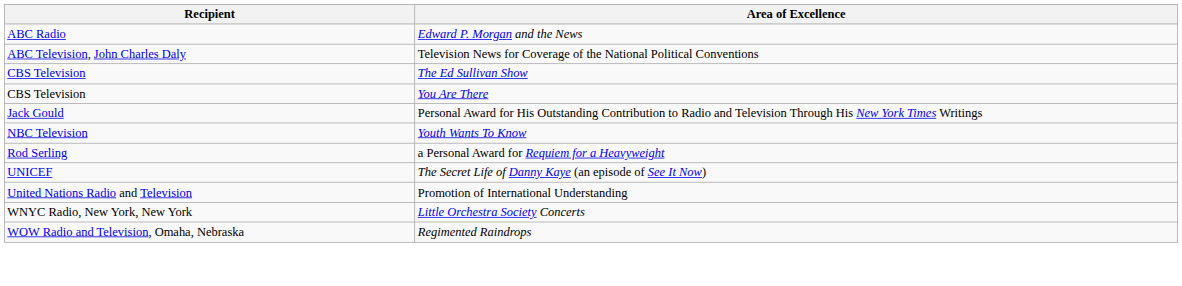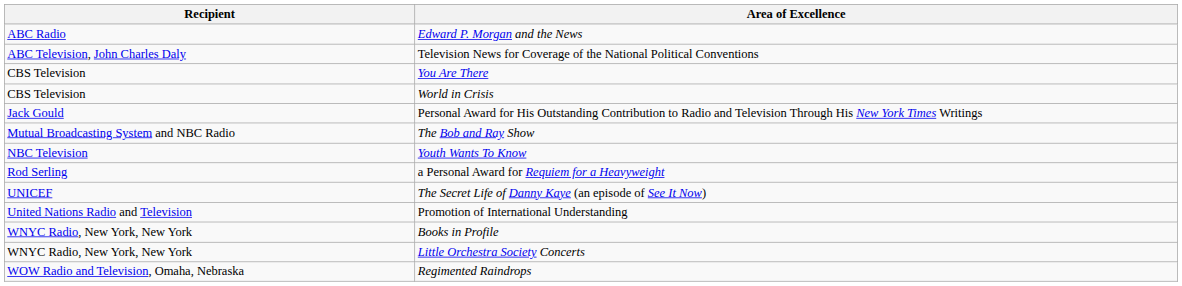 <table class="wikitable" style="width:95%">
 <tr bgcolor="#CCCCCC">
 <th width=35%>Recipient</th>
 <th width=65%>Area of Excellence</th>
 </tr>
 <tr>
 <td rowspan="1"><a href='#'>ABC Radio</a></td>
 <td><em><a href='#'>Edward P. Morgan</a> and the News</em></td>
 </tr>
 <tr>
 <td rowspan="1"><a href='#'>ABC Television</a>, <a href='#'>John Charles Daly</a></td>
 <td>Television News for Coverage of the National Political Conventions</td>
 </tr>
 <tr>
-<td rowspan="1"><a href='#'>CBS Television</a></td>
-<td><em><a href='#'>The Ed Sullivan Show</a></em></td>
-</tr>
-<tr>
 <td rowspan="1">CBS Television</td>
 <td><em><a href='#'>You Are There</a></em></td>
 </tr>
 <tr>
+<td rowspan="1">CBS Television</td>
+<td><em>World in Crisis</em></td>
+</tr>
+<tr>
 <td rowspan="1"><a href='#'>Jack Gould</a></td>
 <td>Personal Award for His Outstanding Contribution to Radio and Television Through His <em><a href='#'>New York Times</a></em> Writings</td>
+</tr>
+<tr>
+<td rowspan="1"><a href='#'>Mutual Broadcasting System</a> and NBC Radio</td>
+<td><em>The <a href='#'>Bob and Ray</a> Show</em></td>
 </tr>
 <tr>
 <td rowspan="1"><a href='#'>NBC Television</a></td>
 <td><em><a href='#'>Youth Wants To Know</a></em></td>
 </tr>
 <tr>
 <td rowspan="1"><a href='#'>Rod Serling</a></td>
 <td>a Personal Award for <em><a href='#'>Requiem for a Heavyweight</a></em></td>
 </tr>
 <tr>
 <td rowspan="1"><a href='#'>UNICEF</a></td>
 <td><em>The Secret Life of <a href='#'>Danny Kaye</a></em> (an episode of <em><a href='#'>See It Now</a></em>)</td>
 </tr>
 <tr>
 <td rowspan="1"><a href='#'>United Nations Radio</a> and <a href='#'>Television</a></td>
 <td>Promotion of International Understanding</td>
 </tr>
 <tr>
+<td rowspan="1"><a href='#'>WNYC Radio</a>, New York, New York</td>
+<td><em>Books in Profile</em></td>
+</tr>
+<tr>
 <td rowspan="1">WNYC Radio, New York, New York</td>
 <td><em><a href='#'>Little Orchestra Society</a> Concerts</em></td>
 </tr>
 <tr>
 <td rowspan="1"><a href='#'>WOW Radio and Television</a>, Omaha, Nebraska</td>
 <td><em>Regimented Raindrops</em></td>
 </tr>
 </table>
